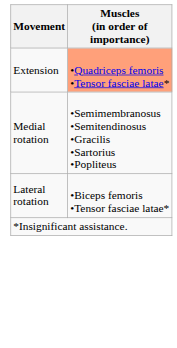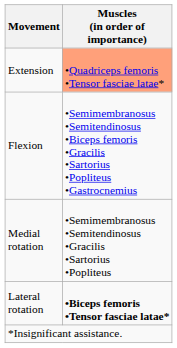 <table class="wikitable" style="float:right; margin-left:15px">
 <tr>
 <th>Movement</th>
 <th>Muscles<br>(in order of<br>importance)</th>
 </tr>
 <tr>
 <td>Extension</td>
 <td style="background: lightsalmon;"><br>•<a href='#'>Quadriceps femoris</a><br>•<a href='#'>Tensor fasciae latae</a>*</td>
 </tr>
 <tr>
+<td>Flexion</td>
+<td><br>•<a href='#'>Semimembranosus</a><br>•<a href='#'>Semitendinosus</a><br>•<a href='#'>Biceps femoris</a><br>•<a href='#'>Gracilis</a><br>•<a href='#'>Sartorius</a><br>•<a href='#'>Popliteus</a><br>•<a href='#'>Gastrocnemius</a></td>
+</tr>
+<tr>
 <td>Medial<br>rotation</td>
 <td><br>•Semimembranosus<br>•Semitendinosus<br>•Gracilis<br>•Sartorius<br>•Popliteus</td>
 </tr>
 <tr>
 <td>Lateral<br>rotation</td>
-<td><br>•Biceps femoris<br>•Tensor fasciae latae*</td>
+<td><strong><br>•Biceps femoris<br>•Tensor fasciae latae*</strong></td>
 </tr>
 <tr>
 <td colspan="2">*Insignificant assistance.</td>
 </tr>
 </table>
